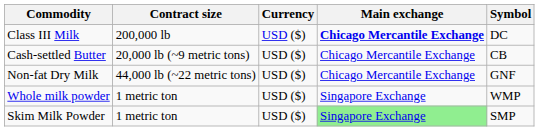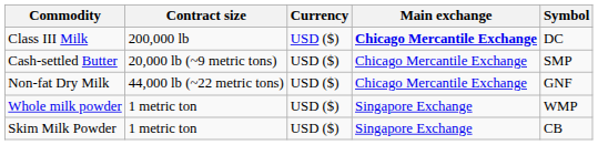 <table class="wikitable sortable">
 <tr>
 <th>Commodity</th>
 <th>Contract size</th>
 <th>Currency</th>
 <th>Main exchange</th>
 <th>Symbol</th>
 </tr>
 <tr>
 <td>Class III <a href='#'>Milk</a></td>
 <td>200,000 lb</td>
 <td><a href='#'>USD</a> ($)</td>
 <td><strong><a href='#'>Chicago Mercantile Exchange</a></strong></td>
 <td>DC</td>
 </tr>
 <tr>
 <td>Cash-settled <a href='#'>Butter</a></td>
 <td>20,000 lb (~9 metric tons)</td>
 <td>USD ($)</td>
 <td><a href='#'>Chicago Mercantile Exchange</a></td>
-<td>CB</td>
+<td>SMP</td>
 </tr>
 <tr>
 <td>Non-fat Dry Milk</td>
 <td>44,000 lb (~22 metric tons)</td>
 <td>USD ($)</td>
 <td><a href='#'>Chicago Mercantile Exchange</a></td>
 <td>GNF</td>
 </tr>
 <tr>
 <td><a href='#'>Whole milk powder</a></td>
 <td>1 metric ton</td>
 <td>USD ($)</td>
 <td><a href='#'>Singapore Exchange</a></td>
 <td>WMP</td>
 </tr>
 <tr>
 <td>Skim Milk Powder</td>
 <td>1 metric ton</td>
 <td>USD ($)</td>
-<td style="background: lightgreen;"><a href='#'>Singapore Exchange</a></td>
-<td>SMP</td>
+<td><a href='#'>Singapore Exchange</a></td>
+<td>CB</td>
 </tr>
 </table>
